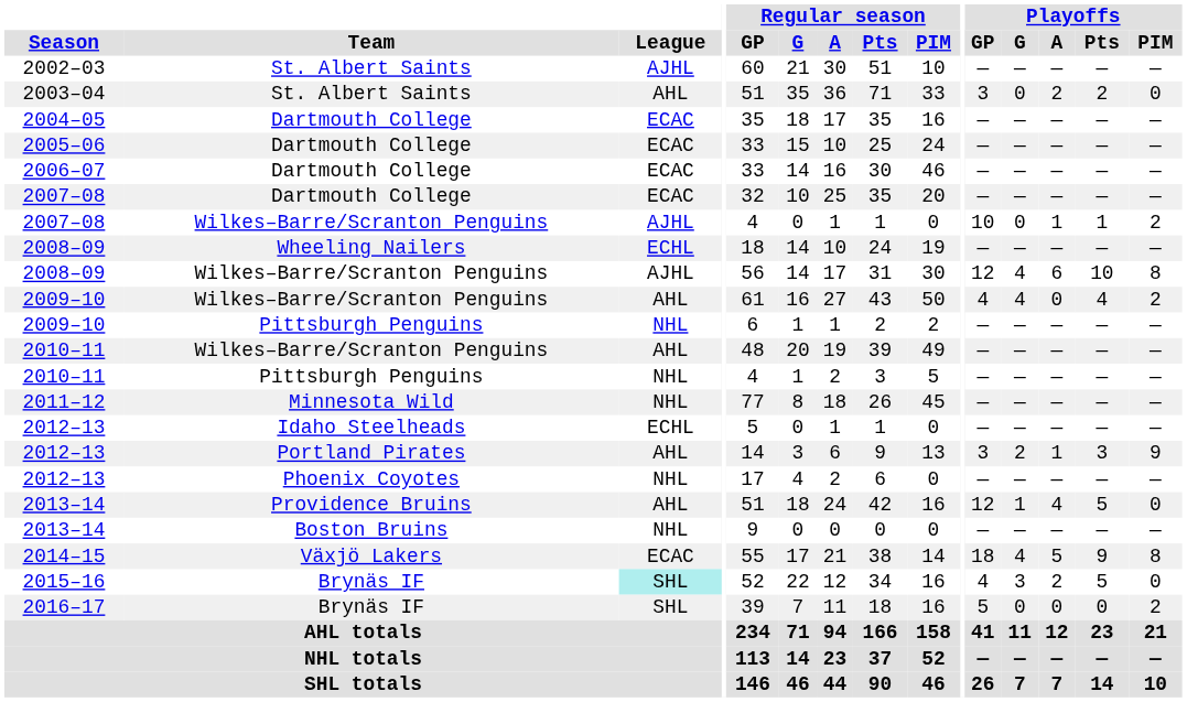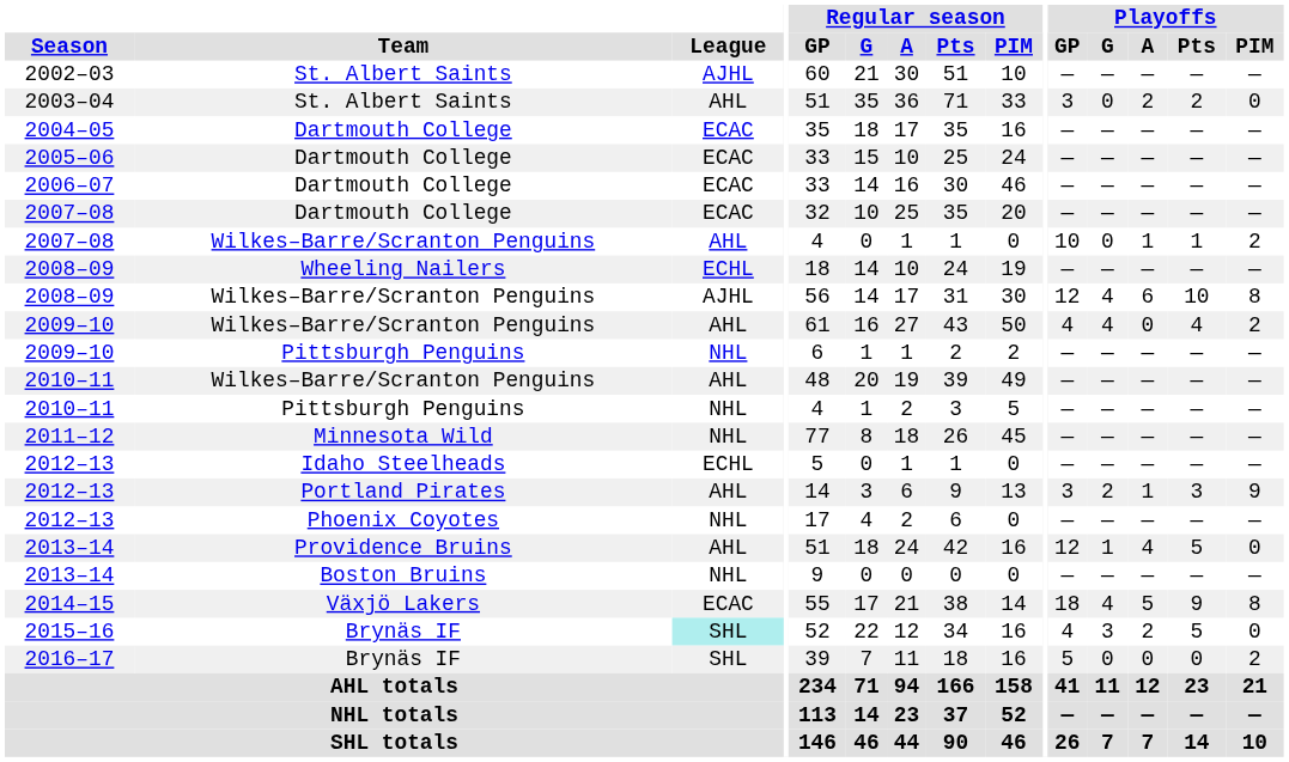 <table border="0" cellpadding="1" cellspacing="0" style="text-align:center; width:60em">
 <tr bgcolor="#e0e0e0">
 <th colspan="3" bgcolor="#ffffff"></th>
 <th rowspan="99" bgcolor="#ffffff"></th>
 <th colspan="5"><a href='#'>Regular season</a></th>
 <th rowspan="99" bgcolor="#ffffff"></th>
 <th colspan="5"><a href='#'>Playoffs</a></th>
 </tr>
 <tr bgcolor="#e0e0e0">
 <th><a href='#'>Season</a></th>
 <th>Team</th>
 <th>League</th>
 <th>GP</th>
 <th><a href='#'>G</a></th>
 <th><a href='#'>A</a></th>
 <th><a href='#'>Pts</a></th>
 <th><a href='#'>PIM</a></th>
 <th>GP</th>
 <th>G</th>
 <th>A</th>
 <th>Pts</th>
 <th>PIM</th>
 </tr>
 <tr>
 <td>2002–03</td>
 <td><a href='#'>St. Albert Saints</a></td>
 <td><a href='#'>AJHL</a></td>
 <td>60</td>
 <td>21</td>
 <td>30</td>
 <td>51</td>
 <td>10</td>
 <td>—</td>
 <td>—</td>
 <td>—</td>
 <td>—</td>
 <td>—</td>
 </tr>
 <tr bgcolor="#f0f0f0">
 <td>2003–04</td>
 <td>St. Albert Saints</td>
 <td>AHL</td>
 <td>51</td>
 <td>35</td>
 <td>36</td>
 <td>71</td>
 <td>33</td>
 <td>3</td>
 <td>0</td>
 <td>2</td>
 <td>2</td>
 <td>0</td>
 </tr>
 <tr>
 <td><a href='#'>2004–05</a></td>
 <td><a href='#'>Dartmouth College</a></td>
 <td><a href='#'>ECAC</a></td>
 <td>35</td>
 <td>18</td>
 <td>17</td>
 <td>35</td>
 <td>16</td>
 <td>—</td>
 <td>—</td>
 <td>—</td>
 <td>—</td>
 <td>—</td>
 </tr>
 <tr bgcolor="#f0f0f0">
 <td><a href='#'>2005–06</a></td>
 <td>Dartmouth College</td>
 <td>ECAC</td>
 <td>33</td>
 <td>15</td>
 <td>10</td>
 <td>25</td>
 <td>24</td>
 <td>—</td>
 <td>—</td>
 <td>—</td>
 <td>—</td>
 <td>—</td>
 </tr>
 <tr>
 <td><a href='#'>2006–07</a></td>
 <td>Dartmouth College</td>
 <td>ECAC</td>
 <td>33</td>
 <td>14</td>
 <td>16</td>
 <td>30</td>
 <td>46</td>
 <td>—</td>
 <td>—</td>
 <td>—</td>
 <td>—</td>
 <td>—</td>
 </tr>
 <tr bgcolor="#f0f0f0">
 <td><a href='#'>2007–08</a></td>
 <td>Dartmouth College</td>
 <td>ECAC</td>
 <td>32</td>
 <td>10</td>
 <td>25</td>
 <td>35</td>
 <td>20</td>
 <td>—</td>
 <td>—</td>
 <td>—</td>
 <td>—</td>
 <td>—</td>
 </tr>
 <tr>
 <td><a href='#'>2007–08</a></td>
 <td><a href='#'>Wilkes–Barre/Scranton Penguins</a></td>
-<td><a href='#'>AJHL</a></td>
+<td><a href='#'>AHL</a></td>
 <td>4</td>
 <td>0</td>
 <td>1</td>
 <td>1</td>
 <td>0</td>
 <td>10</td>
 <td>0</td>
 <td>1</td>
 <td>1</td>
 <td>2</td>
 </tr>
 <tr bgcolor="#f0f0f0">
 <td><a href='#'>2008–09</a></td>
 <td><a href='#'>Wheeling Nailers</a></td>
 <td><a href='#'>ECHL</a></td>
 <td>18</td>
 <td>14</td>
 <td>10</td>
 <td>24</td>
 <td>19</td>
 <td>—</td>
 <td>—</td>
 <td>—</td>
 <td>—</td>
 <td>—</td>
 </tr>
 <tr>
 <td><a href='#'>2008–09</a></td>
 <td>Wilkes–Barre/Scranton Penguins</td>
 <td>AJHL</td>
 <td>56</td>
 <td>14</td>
 <td>17</td>
 <td>31</td>
 <td>30</td>
 <td>12</td>
 <td>4</td>
 <td>6</td>
 <td>10</td>
 <td>8</td>
 </tr>
 <tr bgcolor="#f0f0f0">
 <td><a href='#'>2009–10</a></td>
 <td>Wilkes–Barre/Scranton Penguins</td>
 <td>AHL</td>
 <td>61</td>
 <td>16</td>
 <td>27</td>
 <td>43</td>
 <td>50</td>
 <td>4</td>
 <td>4</td>
 <td>0</td>
 <td>4</td>
 <td>2</td>
 </tr>
 <tr>
 <td><a href='#'>2009–10</a></td>
 <td><a href='#'>Pittsburgh Penguins</a></td>
 <td><a href='#'>NHL</a></td>
 <td>6</td>
 <td>1</td>
 <td>1</td>
 <td>2</td>
 <td>2</td>
 <td>—</td>
 <td>—</td>
 <td>—</td>
 <td>—</td>
 <td>—</td>
 </tr>
 <tr bgcolor="#f0f0f0">
 <td><a href='#'>2010–11</a></td>
 <td>Wilkes–Barre/Scranton Penguins</td>
 <td>AHL</td>
 <td>48</td>
 <td>20</td>
 <td>19</td>
 <td>39</td>
 <td>49</td>
 <td>—</td>
 <td>—</td>
 <td>—</td>
 <td>—</td>
 <td>—</td>
 </tr>
 <tr>
 <td><a href='#'>2010–11</a></td>
 <td>Pittsburgh Penguins</td>
 <td>NHL</td>
 <td>4</td>
 <td>1</td>
 <td>2</td>
 <td>3</td>
 <td>5</td>
 <td>—</td>
 <td>—</td>
 <td>—</td>
 <td>—</td>
 <td>—</td>
 </tr>
 <tr bgcolor="#f0f0f0">
 <td><a href='#'>2011–12</a></td>
 <td><a href='#'>Minnesota Wild</a></td>
 <td>NHL</td>
 <td>77</td>
 <td>8</td>
 <td>18</td>
 <td>26</td>
 <td>45</td>
 <td>—</td>
 <td>—</td>
 <td>—</td>
 <td>—</td>
 <td>—</td>
 </tr>
 <tr>
 <td><a href='#'>2012–13</a></td>
 <td><a href='#'>Idaho Steelheads</a></td>
 <td>ECHL</td>
 <td>5</td>
 <td>0</td>
 <td>1</td>
 <td>1</td>
 <td>0</td>
 <td>—</td>
 <td>—</td>
 <td>—</td>
 <td>—</td>
 <td>—</td>
 </tr>
 <tr bgcolor="#f0f0f0">
 <td><a href='#'>2012–13</a></td>
 <td><a href='#'>Portland Pirates</a></td>
 <td>AHL</td>
 <td>14</td>
 <td>3</td>
 <td>6</td>
 <td>9</td>
 <td>13</td>
 <td>3</td>
 <td>2</td>
 <td>1</td>
 <td>3</td>
 <td>9</td>
 </tr>
 <tr>
 <td><a href='#'>2012–13</a></td>
 <td><a href='#'>Phoenix Coyotes</a></td>
 <td>NHL</td>
 <td>17</td>
 <td>4</td>
 <td>2</td>
 <td>6</td>
 <td>0</td>
 <td>—</td>
 <td>—</td>
 <td>—</td>
 <td>—</td>
 <td>—</td>
 </tr>
 <tr bgcolor="#f0f0f0">
 <td><a href='#'>2013–14</a></td>
 <td><a href='#'>Providence Bruins</a></td>
 <td>AHL</td>
 <td>51</td>
 <td>18</td>
 <td>24</td>
 <td>42</td>
 <td>16</td>
 <td>12</td>
 <td>1</td>
 <td>4</td>
 <td>5</td>
 <td>0</td>
 </tr>
 <tr>
 <td><a href='#'>2013–14</a></td>
 <td><a href='#'>Boston Bruins</a></td>
 <td>NHL</td>
 <td>9</td>
 <td>0</td>
 <td>0</td>
 <td>0</td>
 <td>0</td>
 <td>—</td>
 <td>—</td>
 <td>—</td>
 <td>—</td>
 <td>—</td>
 </tr>
 <tr bgcolor="#f0f0f0">
 <td><a href='#'>2014–15</a></td>
 <td><a href='#'>Växjö Lakers</a></td>
 <td>ECAC</td>
 <td>55</td>
 <td>17</td>
 <td>21</td>
 <td>38</td>
 <td>14</td>
 <td>18</td>
 <td>4</td>
 <td>5</td>
 <td>9</td>
 <td>8</td>
 </tr>
 <tr>
 <td><a href='#'>2015–16</a></td>
 <td><a href='#'>Brynäs IF</a></td>
 <td style="background: paleturquoise;">SHL</td>
 <td>52</td>
 <td>22</td>
 <td>12</td>
 <td>34</td>
 <td>16</td>
 <td>4</td>
 <td>3</td>
 <td>2</td>
 <td>5</td>
 <td>0</td>
 </tr>
 <tr bgcolor="#f0f0f0">
 <td><a href='#'>2016–17</a></td>
 <td>Brynäs IF</td>
 <td>SHL</td>
 <td>39</td>
 <td>7</td>
 <td>11</td>
 <td>18</td>
 <td>16</td>
 <td>5</td>
 <td>0</td>
 <td>0</td>
 <td>0</td>
 <td>2</td>
 </tr>
 <tr bgcolor="#e0e0e0">
 <th colspan="3">AHL totals</th>
 <th>234</th>
 <th>71</th>
 <th>94</th>
 <th>166</th>
 <th>158</th>
 <th>41</th>
 <th>11</th>
 <th>12</th>
 <th>23</th>
 <th>21</th>
 </tr>
 <tr bgcolor="#e0e0e0">
 <th colspan="3">NHL totals</th>
 <th>113</th>
 <th>14</th>
 <th>23</th>
 <th>37</th>
 <th>52</th>
 <th>—</th>
 <th>—</th>
 <th>—</th>
 <th>—</th>
 <th>—</th>
 </tr>
 <tr bgcolor="#e0e0e0">
 <th colspan="3">SHL totals</th>
 <th>146</th>
 <th>46</th>
 <th>44</th>
 <th>90</th>
 <th>46</th>
 <th>26</th>
 <th>7</th>
 <th>7</th>
 <th>14</th>
 <th>10</th>
 </tr>
 </table>
